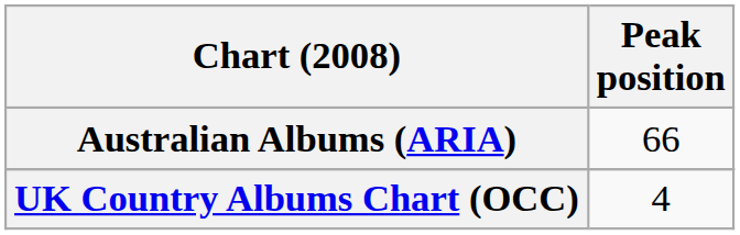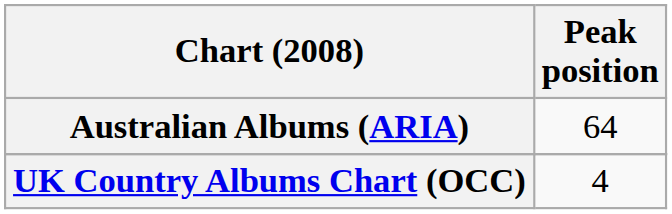 <table class="wikitable sortable plainrowheaders" style="text-align:center">
 <tr>
 <th scope="col">Chart (2008)</th>
 <th scope="col">Peak<br>position</th>
 </tr>
 <tr>
 <th scope="row">Australian Albums (<a href='#'>ARIA</a>)</th>
-<td>66</td>
+<td>64</td>
 </tr>
 <tr>
 </tr>
 <tr>
 </tr>
 <tr>
 </tr>
 <tr>
 <th scope="row"><a href='#'>UK Country Albums Chart</a> (OCC)</th>
 <td>4</td>
 </tr>
 </table>
